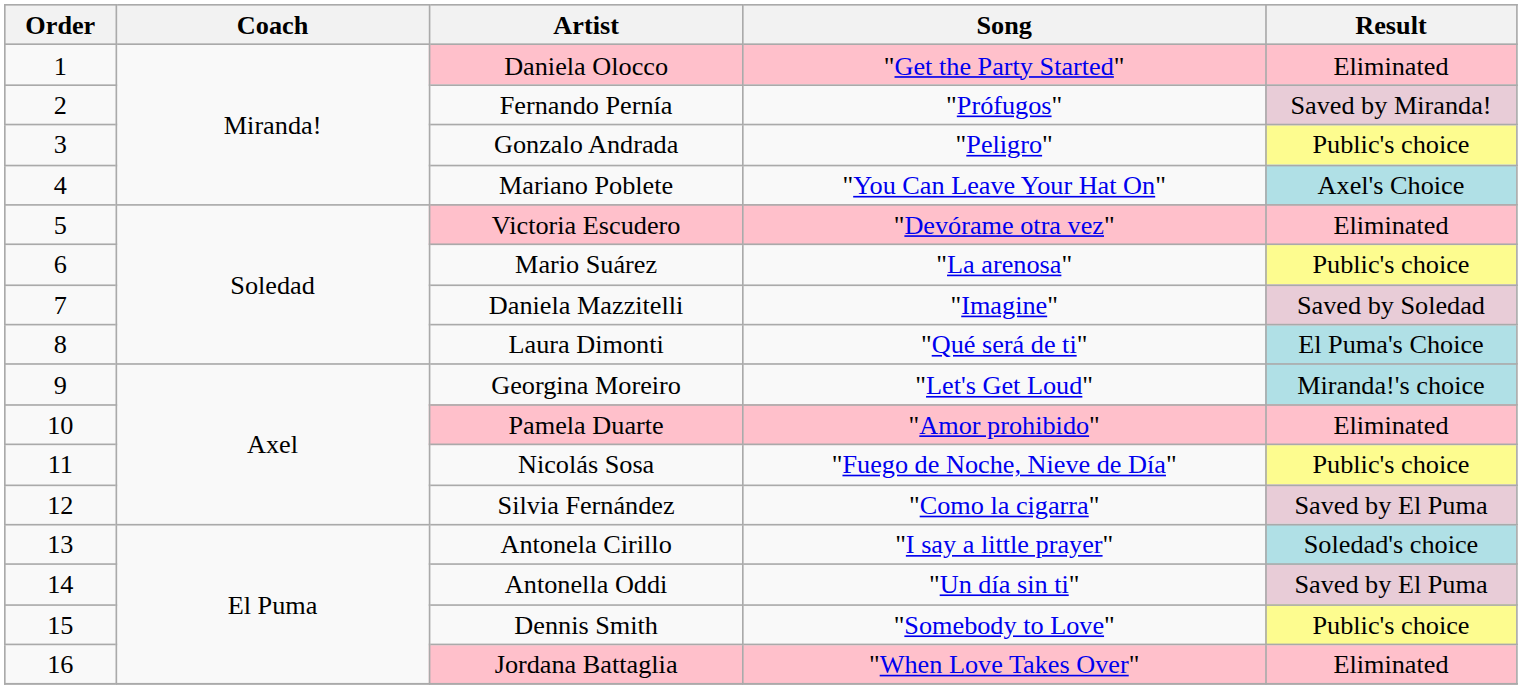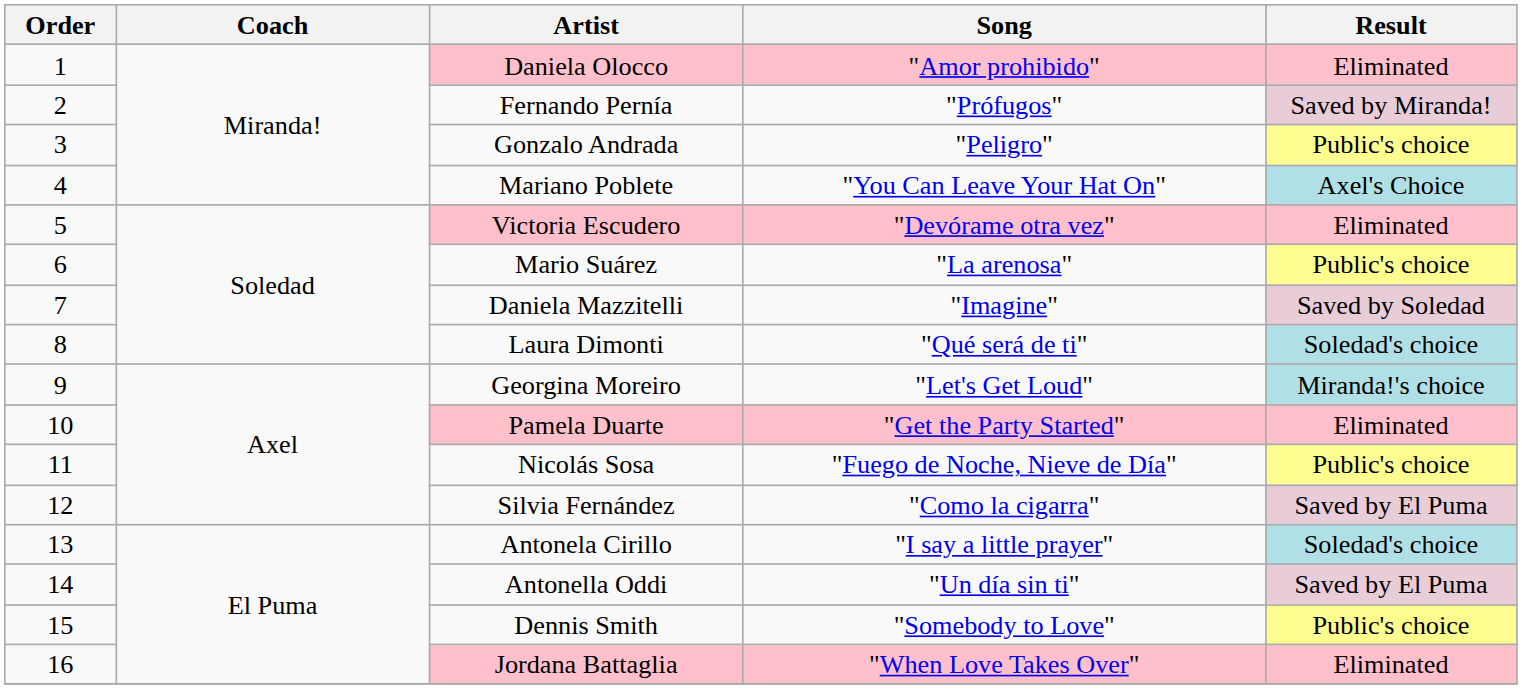 <table class="wikitable" style="text-align:center; line-height:17px; width:73%;">
 <tr>
 <th width="05%">Order</th>
 <th width="15%">Coach</th>
 <th width="15%">Artist</th>
 <th width="25%">Song</th>
 <th width="12%">Result</th>
 </tr>
 <tr>
 <td>1</td>
 <td rowspan="4">Miranda!</td>
 <td style="background:pink;">Daniela Olocco</td>
-<td style="background:pink;">"<a href='#'>Get the Party Started</a>"</td>
+<td style="background:pink;">"<a href='#'>Amor prohibido</a>"</td>
 <td style="background:pink;">Eliminated</td>
 </tr>
 <tr>
 <td>2</td>
 <td>Fernando Pernía</td>
 <td>"<a href='#'>Prófugos</a>"</td>
 <td style="background:#E8CCD7;">Saved by Miranda!</td>
 </tr>
 <tr>
 <td>3</td>
 <td>Gonzalo Andrada</td>
 <td>"<a href='#'>Peligro</a>"</td>
 <td style="background:#fdfc8f;">Public's choice</td>
 </tr>
 <tr>
 <td>4</td>
 <td>Mariano Poblete</td>
 <td>"<a href='#'>You Can Leave Your Hat On</a>"</td>
 <td style="background:#B0E0E6;">Axel's Choice</td>
 </tr>
 <tr>
 <td>5</td>
 <td rowspan="4">Soledad</td>
 <td style="background:pink;">Victoria Escudero</td>
 <td style="background:pink;">"<a href='#'>Devórame otra vez</a>"</td>
 <td style="background:pink;">Eliminated</td>
 </tr>
 <tr>
 <td>6</td>
 <td>Mario Suárez</td>
 <td>"<a href='#'>La arenosa</a>"</td>
 <td style="background:#fdfc8f;">Public's choice</td>
 </tr>
 <tr>
 <td>7</td>
 <td>Daniela Mazzitelli</td>
 <td>"<a href='#'>Imagine</a>"</td>
 <td style="background:#E8CCD7;">Saved by Soledad</td>
 </tr>
 <tr>
 <td>8</td>
 <td>Laura Dimonti</td>
 <td>"<a href='#'>Qué será de ti</a>"</td>
-<td style="background:#B0E0E6;">El Puma's Choice</td>
+<td style="background:#B0E0E6;">Soledad's choice</td>
 </tr>
 <tr>
 <td>9</td>
 <td rowspan="4">Axel</td>
 <td>Georgina Moreiro</td>
 <td>"<a href='#'>Let's Get Loud</a>"</td>
 <td style="background:#B0E0E6;">Miranda!'s choice</td>
 </tr>
 <tr>
 <td>10</td>
 <td style="background:pink;">Pamela Duarte</td>
-<td style="background:pink;">"<a href='#'>Amor prohibido</a>"</td>
+<td style="background:pink;">"<a href='#'>Get the Party Started</a>"</td>
 <td style="background:pink;">Eliminated</td>
 </tr>
 <tr>
 <td>11</td>
 <td>Nicolás Sosa</td>
 <td>"<a href='#'>Fuego de Noche, Nieve de Día</a>"</td>
 <td style="background:#fdfc8f;">Public's choice</td>
 </tr>
 <tr>
 <td>12</td>
 <td>Silvia Fernández</td>
 <td>"<a href='#'>Como la cigarra</a>"</td>
 <td style="background:#E8CCD7;">Saved by El Puma</td>
 </tr>
 <tr>
 <td>13</td>
 <td rowspan="4">El Puma</td>
 <td>Antonela Cirillo</td>
 <td>"<a href='#'>I say a little prayer</a>"</td>
 <td style="background:#B0E0E6;">Soledad's choice</td>
 </tr>
 <tr>
 <td>14</td>
 <td>Antonella Oddi</td>
 <td>"<a href='#'>Un día sin ti</a>"</td>
 <td style="background:#E8CCD7;">Saved by El Puma</td>
 </tr>
 <tr>
 <td>15</td>
 <td>Dennis Smith</td>
 <td>"<a href='#'>Somebody to Love</a>"</td>
 <td style="background:#fdfc8f;">Public's choice</td>
 </tr>
 <tr>
 <td>16</td>
 <td style="background:pink;">Jordana Battaglia</td>
 <td style="background:pink;">"<a href='#'>When Love Takes Over</a>"</td>
 <td style="background:pink;">Eliminated</td>
 </tr>
 <tr>
 </tr>
 </table>
